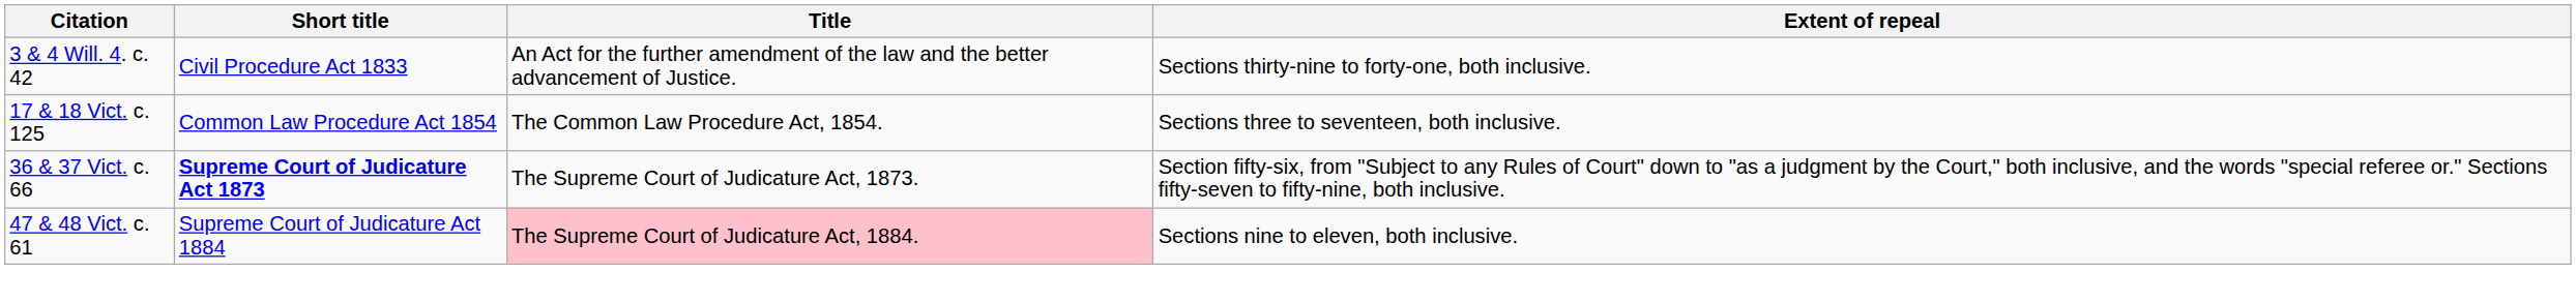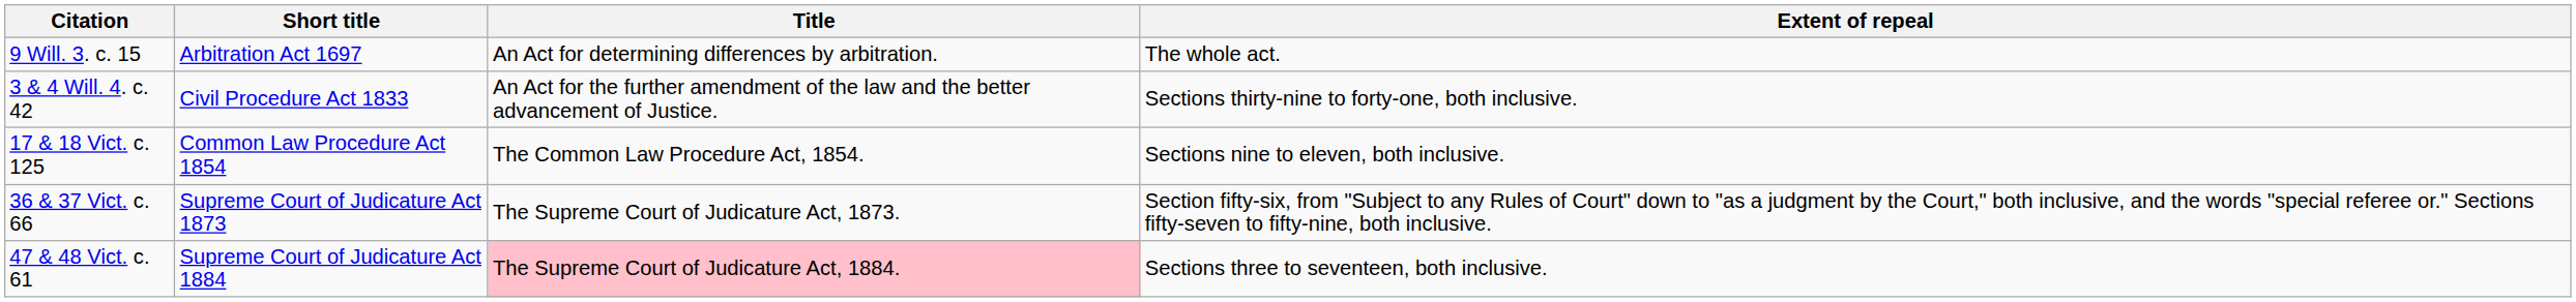 <table class="wikitable">
 <tr>
 <th>Citation</th>
 <th>Short title</th>
 <th>Title</th>
 <th>Extent of repeal</th>
+</tr>
+<tr>
+<td><a href='#'>9 Will. 3</a>. c. 15</td>
+<td><a href='#'>Arbitration Act 1697</a></td>
+<td>An Act for determining differences by arbitration.</td>
+<td>The whole act.</td>
 </tr>
 <tr>
 <td><a href='#'>3 & 4 Will. 4</a>. c. 42</td>
 <td><a href='#'>Civil Procedure Act 1833</a></td>
 <td>An Act for the further amendment of the law and the better advancement of Justice.</td>
 <td>Sections thirty-nine to forty-one, both inclusive.</td>
 </tr>
 <tr>
 <td><a href='#'>17 & 18 Vict.</a> c. 125</td>
 <td><a href='#'>Common Law Procedure Act 1854</a></td>
 <td>The Common Law Procedure Act, 1854.</td>
-<td>Sections three to seventeen, both inclusive.</td>
+<td>Sections nine to eleven, both inclusive.</td>
 </tr>
 <tr>
 <td><a href='#'>36 & 37 Vict.</a> c. 66</td>
-<td><strong><a href='#'>Supreme Court of Judicature Act 1873</a></strong></td>
+<td><a href='#'>Supreme Court of Judicature Act 1873</a></td>
 <td>The Supreme Court of Judicature Act, 1873.</td>
 <td>Section fifty-six, from "Subject to any Rules of Court" down to "as a judgment by the Court," both inclusive, and the words "special referee or." Sections fifty-seven to fifty-nine, both inclusive.</td>
 </tr>
 <tr>
 <td><a href='#'>47 & 48 Vict.</a> c. 61</td>
 <td><a href='#'>Supreme Court of Judicature Act 1884</a></td>
 <td style="background: pink;">The Supreme Court of Judicature Act, 1884.</td>
-<td>Sections nine to eleven, both inclusive.</td>
+<td>Sections three to seventeen, both inclusive.</td>
 </tr>
 </table>
